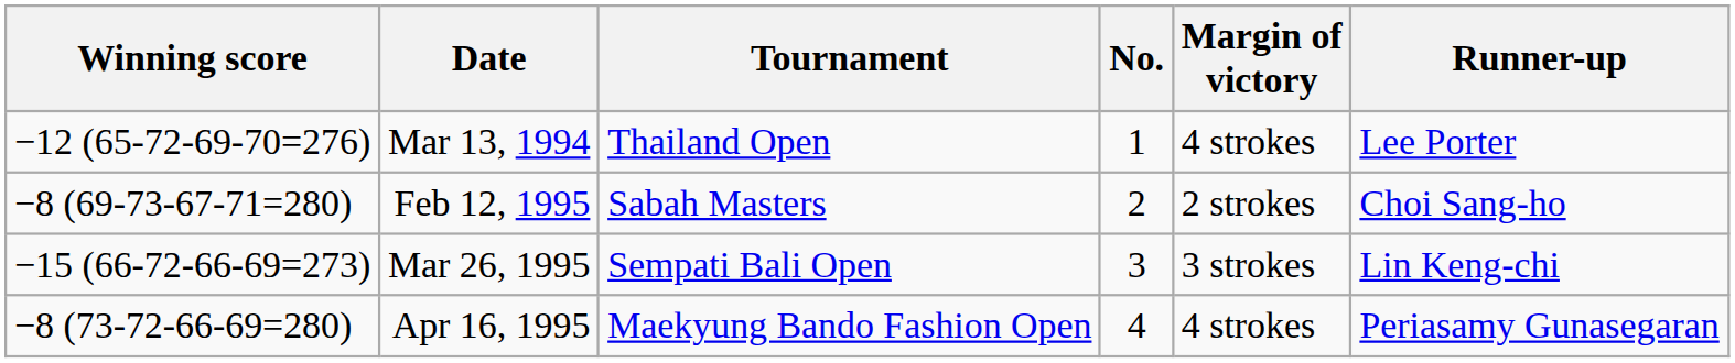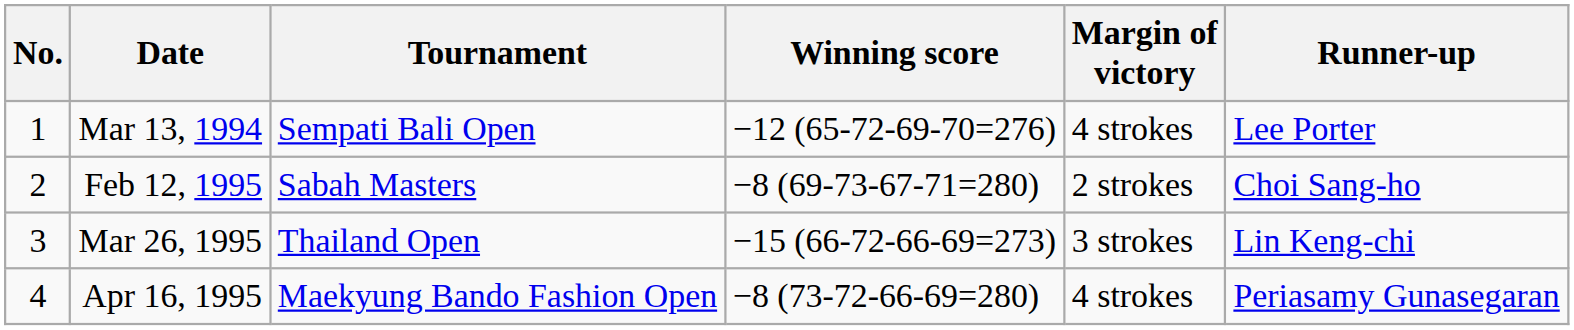 <table class="wikitable" style="font-size:95%;">
 <tr>
-<th>Winning score</th>
+<th>No.</th>
 <th>Date</th>
 <th>Tournament</th>
-<th>No.</th>
+<th>Winning score</th>
 <th>Margin of<br>victory</th>
 <th>Runner-up</th>
 </tr>
 <tr>
+<td align=center>1</td>
+<td align=right>Mar 13, <a href='#'>1994</a></td>
+<td><a href='#'>Sempati Bali Open</a></td>
 <td>−12 (65-72-69-70=276)</td>
-<td align=right>Mar 13, <a href='#'>1994</a></td>
-<td><a href='#'>Thailand Open</a></td>
-<td align=center>1</td>
 <td>4 strokes</td>
 <td> <a href='#'>Lee Porter</a></td>
 </tr>
 <tr>
-<td>−8 (69-73-67-71=280)</td>
+<td align=center>2</td>
 <td align=right>Feb 12, <a href='#'>1995</a></td>
 <td><a href='#'>Sabah Masters</a></td>
-<td align=center>2</td>
+<td>−8 (69-73-67-71=280)</td>
 <td>2 strokes</td>
 <td> <a href='#'>Choi Sang-ho</a></td>
 </tr>
 <tr>
+<td align=center>3</td>
+<td align=right>Mar 26, 1995</td>
+<td><a href='#'>Thailand Open</a></td>
 <td>−15 (66-72-66-69=273)</td>
-<td align=right>Mar 26, 1995</td>
-<td><a href='#'>Sempati Bali Open</a></td>
-<td align=center>3</td>
 <td>3 strokes</td>
 <td> <a href='#'>Lin Keng-chi</a></td>
 </tr>
 <tr>
-<td>−8 (73-72-66-69=280)</td>
+<td align=center>4</td>
 <td align=right>Apr 16, 1995</td>
 <td><a href='#'>Maekyung Bando Fashion Open</a></td>
-<td align=center>4</td>
+<td>−8 (73-72-66-69=280)</td>
 <td>4 strokes</td>
 <td> <a href='#'>Periasamy Gunasegaran</a></td>
 </tr>
 </table>
